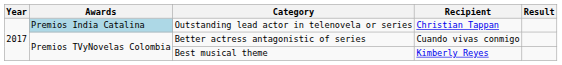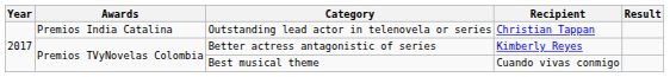 <table class="wikitable">
 <tr>
 <th>Year</th>
 <th>Awards</th>
 <th>Category</th>
 <th>Recipient</th>
 <th>Result</th>
 </tr>
 <tr>
 <td rowspan="3">2017</td>
-<td style="background: lightblue;">Premios India Catalina</td>
+<td>Premios India Catalina</td>
 <td>Outstanding lead actor in telenovela or series</td>
 <td><a href='#'>Christian Tappan</a></td>
 <td></td>
 </tr>
 <tr>
 <td rowspan="2">Premios TVyNovelas Colombia</td>
 <td>Better actress antagonistic of series</td>
-<td>Cuando vivas conmigo</td>
+<td><a href='#'>Kimberly Reyes</a></td>
 <td></td>
 </tr>
 <tr>
 <td>Best musical theme</td>
-<td><a href='#'>Kimberly Reyes</a></td>
+<td>Cuando vivas conmigo</td>
 <td></td>
 </tr>
 </table>
